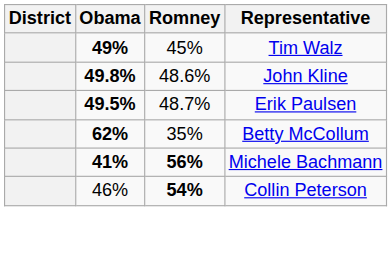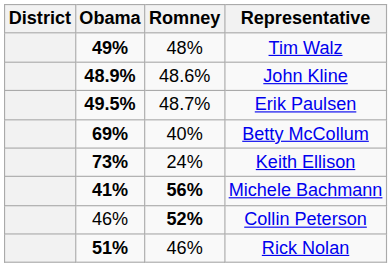 <table class=wikitable>
 <tr>
 <th>District</th>
 <th>Obama</th>
 <th>Romney</th>
 <th>Representative</th>
 </tr>
 <tr align=center>
 <th></th>
 <td><strong>49%</strong></td>
-<td>45%</td>
+<td>48%</td>
 <td><a href='#'>Tim Walz</a></td>
 </tr>
 <tr align=center>
 <th></th>
-<td><strong>49.8%</strong></td>
+<td><strong>48.9%</strong></td>
 <td>48.6%</td>
 <td><a href='#'>John Kline</a></td>
 </tr>
 <tr align=center>
 <th></th>
 <td><strong>49.5%</strong></td>
 <td>48.7%</td>
 <td><a href='#'>Erik Paulsen</a></td>
 </tr>
 <tr align=center>
 <th></th>
-<td><strong>62%</strong></td>
-<td>35%</td>
+<td><strong>69%</strong></td>
+<td>40%</td>
 <td><a href='#'>Betty McCollum</a></td>
+</tr>
+<tr align=center>
+<th></th>
+<td><strong>73%</strong></td>
+<td>24%</td>
+<td><a href='#'>Keith Ellison</a></td>
 </tr>
 <tr align=center>
 <th></th>
 <td><strong>41%</strong></td>
 <td><strong>56%</strong></td>
 <td><a href='#'>Michele Bachmann</a></td>
 </tr>
 <tr align=center>
 <th></th>
 <td>46%</td>
-<td><strong>54%</strong></td>
+<td><strong>52%</strong></td>
 <td><a href='#'>Collin Peterson</a></td>
 </tr>
+<tr align=center>
+<th></th>
+<td><strong>51%</strong></td>
+<td>46%</td>
+<td><a href='#'>Rick Nolan</a></td>
+</tr>
 </table>
